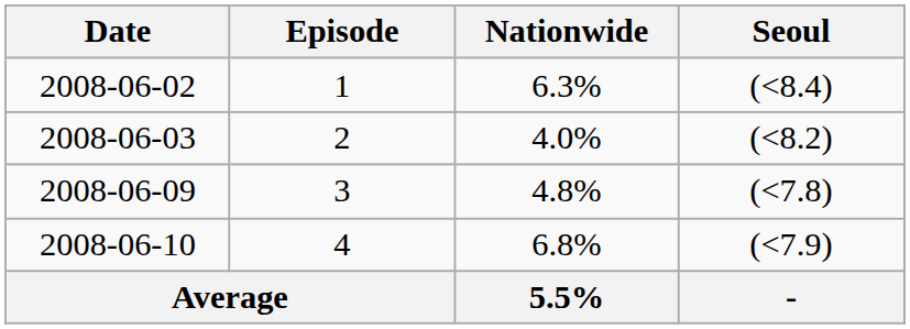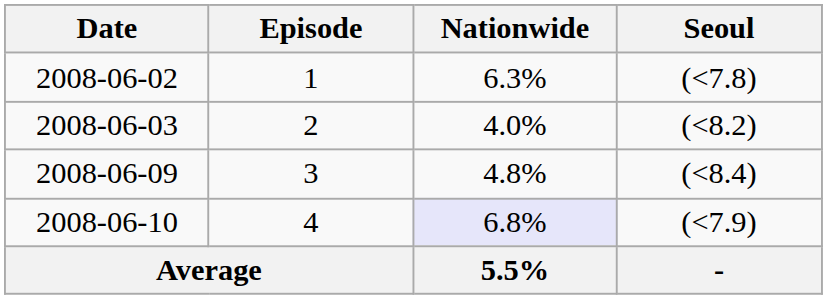 <table class="wikitable">
 <tr>
 <th width=100>Date</th>
 <th width=100>Episode</th>
 <th width=100>Nationwide</th>
 <th width=100>Seoul</th>
 </tr>
 <tr align=center>
 <td>2008-06-02</td>
 <td>1</td>
 <td>6.3%</td>
-<td>(<8.4)</td>
+<td>(<7.8)</td>
 </tr>
 <tr align=center>
 <td>2008-06-03</td>
 <td>2</td>
 <td>4.0%</td>
 <td>(<8.2)</td>
 </tr>
 <tr align=center>
 <td>2008-06-09</td>
 <td>3</td>
 <td>4.8%</td>
-<td>(<7.8)</td>
+<td>(<8.4)</td>
 </tr>
 <tr align=center>
 <td>2008-06-10</td>
 <td>4</td>
-<td>6.8%</td>
+<td style="background: lavender;">6.8%</td>
 <td>(<7.9)</td>
 </tr>
 <tr align="center">
 <th colspan=2>Average</th>
 <th>5.5%</th>
 <th>-</th>
 </tr>
 </table>
